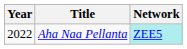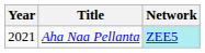 <table class="wikitable">
 <tr>
 <th>Year</th>
 <th>Title</th>
 <th>Network</th>
 </tr>
 <tr>
-<td>2022</td>
+<td>2021</td>
 <td><a href='#'><em>Aha Naa Pellanta</em></a></td>
 <td style="background: paleturquoise;"><a href='#'>ZEE5</a></td>
 </tr>
 </table>
